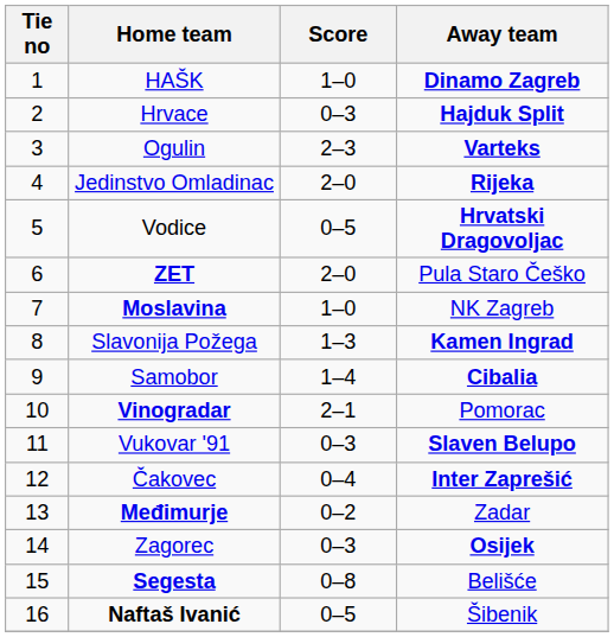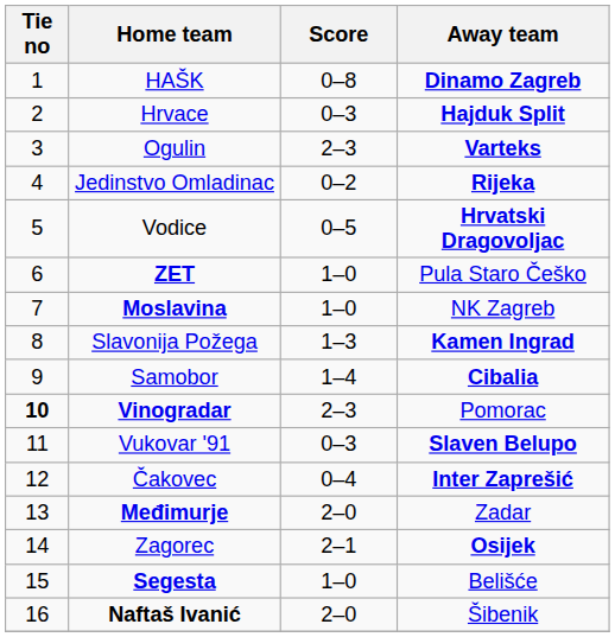 <table class="wikitable" style="text-align: center">
 <tr>
 <th width=40>Tie no</th>
 <th width=150>Home team</th>
 <th width=80>Score</th>
 <th width=150>Away team</th>
 </tr>
 <tr>
 <td>1</td>
 <td><a href='#'>HAŠK</a></td>
-<td>1–0</td>
+<td>0–8</td>
 <td><strong><a href='#'>Dinamo Zagreb</a></strong></td>
 </tr>
 <tr>
 <td>2</td>
 <td><a href='#'>Hrvace</a></td>
 <td>0–3</td>
 <td><strong><a href='#'>Hajduk Split</a></strong></td>
 </tr>
 <tr>
 <td>3</td>
 <td><a href='#'>Ogulin</a></td>
 <td>2–3</td>
 <td><strong><a href='#'>Varteks</a></strong></td>
 </tr>
 <tr>
 <td>4</td>
 <td><a href='#'>Jedinstvo Omladinac</a></td>
-<td>2–0</td>
+<td>0–2</td>
 <td><strong><a href='#'>Rijeka</a></strong></td>
 </tr>
 <tr>
 <td>5</td>
 <td>Vodice</td>
 <td>0–5</td>
 <td><strong><a href='#'>Hrvatski Dragovoljac</a></strong></td>
 </tr>
 <tr>
 <td>6</td>
 <td><strong><a href='#'>ZET</a></strong></td>
-<td>2–0</td>
+<td>1–0</td>
 <td><a href='#'>Pula Staro Češko</a></td>
 </tr>
 <tr>
 <td>7</td>
 <td><strong><a href='#'>Moslavina</a></strong></td>
 <td>1–0</td>
 <td><a href='#'>NK Zagreb</a></td>
 </tr>
 <tr>
 <td>8</td>
 <td><a href='#'>Slavonija Požega</a></td>
 <td>1–3</td>
 <td><strong><a href='#'>Kamen Ingrad</a></strong></td>
 </tr>
 <tr>
 <td>9</td>
 <td><a href='#'>Samobor</a></td>
 <td>1–4</td>
 <td><strong><a href='#'>Cibalia</a></strong></td>
 </tr>
 <tr>
-<td>10</td>
+<td><strong>10</strong></td>
 <td><strong><a href='#'>Vinogradar</a></strong></td>
-<td>2–1</td>
+<td>2–3</td>
 <td><a href='#'>Pomorac</a></td>
 </tr>
 <tr>
 <td>11</td>
 <td><a href='#'>Vukovar '91</a></td>
 <td>0–3</td>
 <td><strong><a href='#'>Slaven Belupo</a></strong></td>
 </tr>
 <tr>
 <td>12</td>
 <td><a href='#'>Čakovec</a></td>
 <td>0–4</td>
 <td><strong><a href='#'>Inter Zaprešić</a></strong></td>
 </tr>
 <tr>
 <td>13</td>
 <td><strong><a href='#'>Međimurje</a></strong></td>
-<td>0–2</td>
+<td>2–0</td>
 <td><a href='#'>Zadar</a></td>
 </tr>
 <tr>
 <td>14</td>
 <td><a href='#'>Zagorec</a></td>
-<td>0–3</td>
+<td>2–1</td>
 <td><strong><a href='#'>Osijek</a></strong></td>
 </tr>
 <tr>
 <td>15</td>
 <td><strong><a href='#'>Segesta</a></strong></td>
-<td>0–8</td>
+<td>1–0</td>
 <td><a href='#'>Belišće</a></td>
 </tr>
 <tr>
 <td>16</td>
 <td><strong>Naftaš Ivanić</strong></td>
-<td>0–5</td>
+<td>2–0</td>
 <td><a href='#'>Šibenik</a></td>
 </tr>
 <tr>
 </tr>
 </table>
